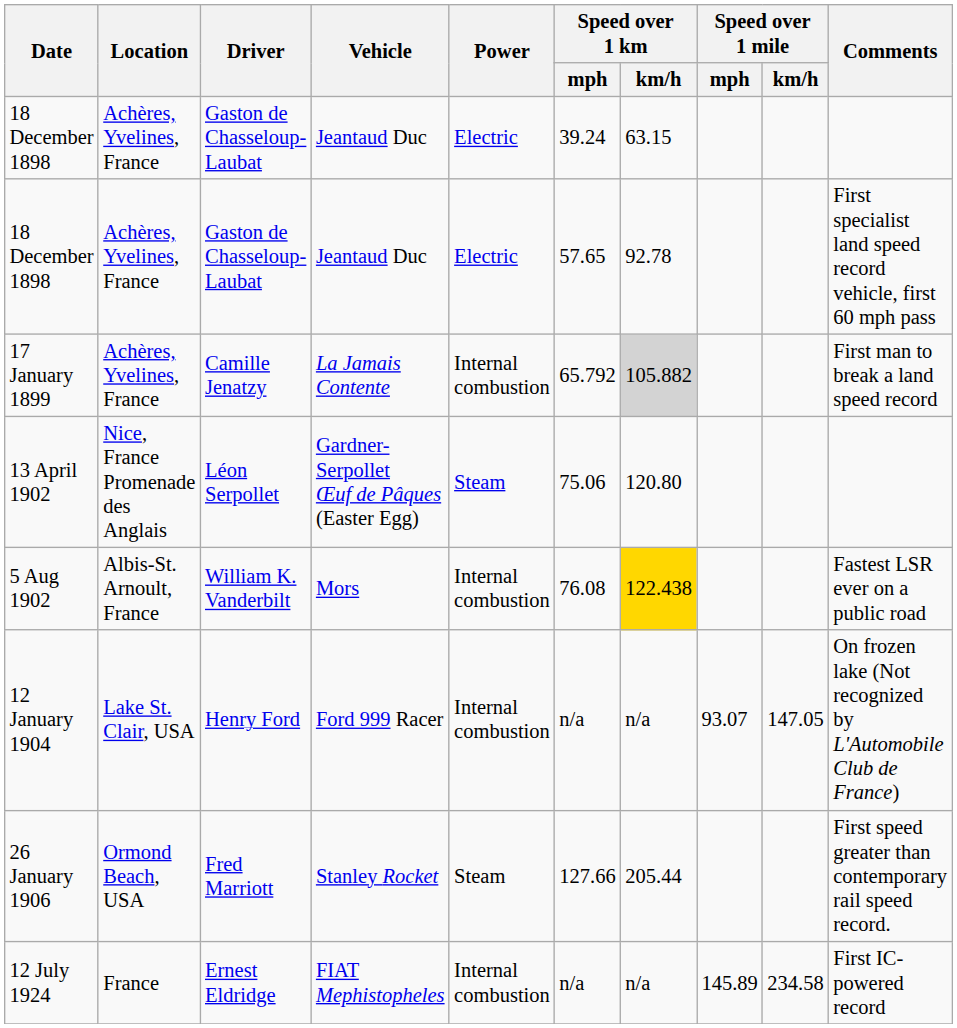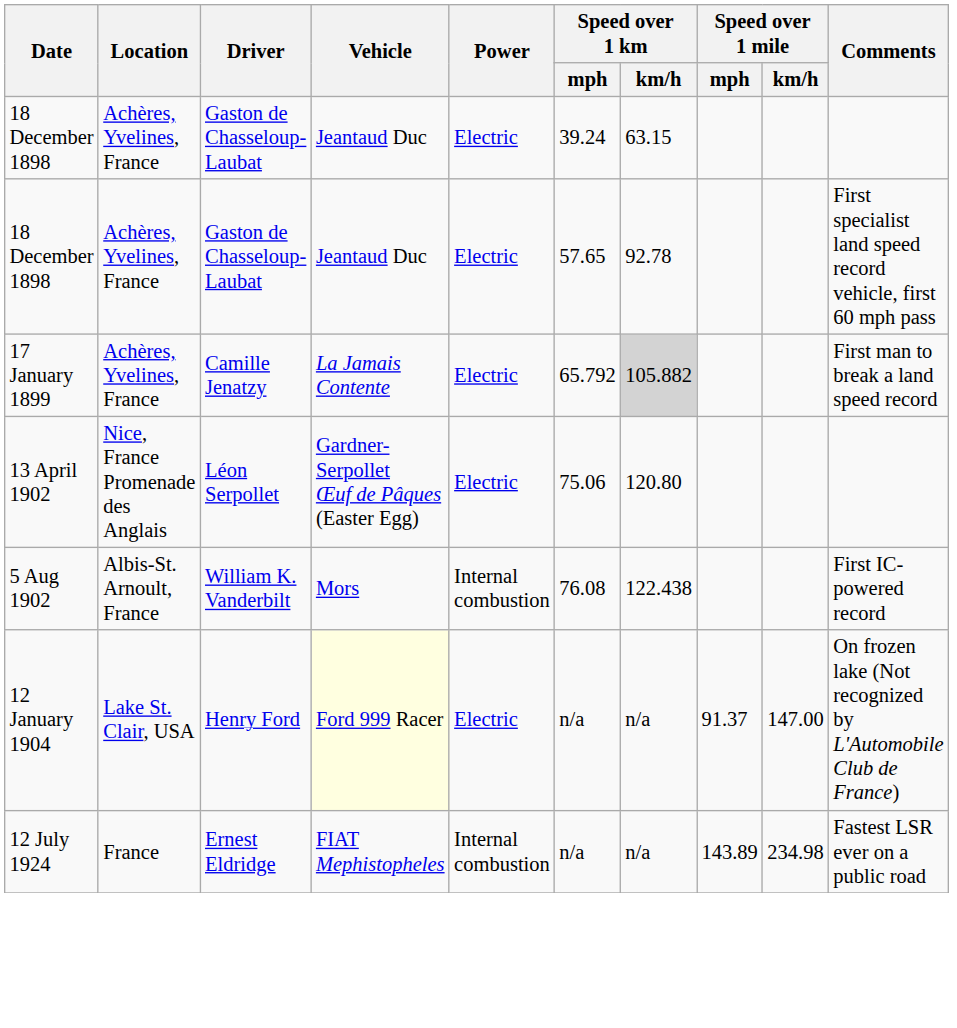 <table class="wikitable" style="clear: both; font-size:95%;">
 <tr>
 <th style="width:8%;" rowspan="2">Date</th>
 <th style="width:10%;" rowspan="2">Location</th>
 <th style="width:12%;" rowspan="2">Driver</th>
 <th style="width:12%;" rowspan="2">Vehicle</th>
 <th style="width:8%;" rowspan="2">Power</th>
 <th style="width:8%;" colspan="2">Speed over<br>1 km</th>
 <th style="width:7%;" colspan="2">Speed over<br>1 mile</th>
 <th style="width:11%;" rowspan="2">Comments</th>
 </tr>
 <tr>
 <th>mph</th>
 <th>km/h</th>
 <th>mph</th>
 <th>km/h</th>
 </tr>
 <tr>
 <td>18 December 1898</td>
 <td><a href='#'>Achères, Yvelines</a>, France</td>
 <td> <a href='#'>Gaston de Chasseloup-Laubat</a></td>
 <td><a href='#'>Jeantaud</a> Duc</td>
 <td><a href='#'>Electric</a></td>
 <td>39.24</td>
 <td>63.15</td>
 <td></td>
 <td></td>
 <td></td>
 </tr>
 <tr>
 <td>18 December 1898</td>
 <td><a href='#'>Achères, Yvelines</a>, France</td>
 <td> <a href='#'>Gaston de Chasseloup-Laubat</a></td>
 <td><a href='#'>Jeantaud</a> Duc</td>
 <td><a href='#'>Electric</a></td>
 <td>57.65</td>
 <td>92.78</td>
 <td></td>
 <td></td>
 <td>First specialist land speed record vehicle, first 60 mph pass</td>
 </tr>
 <tr>
 <td>17 January 1899</td>
 <td><a href='#'>Achères, Yvelines</a>, France</td>
 <td> <a href='#'>Camille Jenatzy</a></td>
 <td><em><a href='#'>La Jamais Contente</a></em></td>
-<td>Internal combustion</td>
+<td><a href='#'>Electric</a></td>
 <td>65.792</td>
 <td style="background: lightgrey;">105.882</td>
 <td></td>
 <td></td>
 <td>First man to break a land speed record</td>
 </tr>
 <tr>
 <td>13 April 1902</td>
 <td><a href='#'>Nice</a>, France<br>Promenade des Anglais</td>
 <td> <a href='#'>Léon Serpollet</a></td>
 <td><a href='#'>Gardner-Serpollet</a><br> <a href='#'><em>Œuf de Pâques</em></a> (Easter Egg)</td>
-<td><a href='#'>Steam</a></td>
+<td><a href='#'>Electric</a></td>
 <td>75.06</td>
 <td>120.80</td>
 <td></td>
 <td></td>
 <td></td>
 </tr>
 <tr>
 <td>5 Aug 1902</td>
 <td>Albis-St. Arnoult, France</td>
 <td> <a href='#'>William K. Vanderbilt</a></td>
 <td><a href='#'>Mors</a></td>
 <td>Internal combustion</td>
 <td>76.08</td>
-<td style="background: gold;">122.438</td>
+<td>122.438</td>
 <td></td>
 <td></td>
-<td>Fastest LSR ever on a public road</td>
+<td>First IC-powered record</td>
 </tr>
 <tr>
 <td>12 January 1904</td>
 <td><a href='#'>Lake St. Clair</a>, USA</td>
 <td> <a href='#'>Henry Ford</a></td>
-<td><a href='#'>Ford 999</a> Racer</td>
-<td>Internal combustion</td>
+<td style="background: lightyellow;"><a href='#'>Ford 999</a> Racer</td>
+<td><a href='#'>Electric</a></td>
 <td>n/a</td>
 <td>n/a</td>
-<td>93.07</td>
-<td>147.05</td>
+<td>91.37</td>
+<td>147.00</td>
 <td>On frozen lake (Not recognized by <em>L'Automobile Club de France</em>)</td>
-</tr>
-<tr>
-<td>26 January 1906</td>
-<td><a href='#'>Ormond Beach</a>, USA</td>
-<td> <a href='#'>Fred Marriott</a></td>
-<td><a href='#'>Stanley <em>Rocket</em></a></td>
-<td>Steam</td>
-<td>127.66</td>
-<td>205.44</td>
-<td></td>
-<td></td>
-<td>First speed greater than contemporary rail speed record.</td>
 </tr>
 <tr>
 <td>12 July 1924</td>
 <td>France</td>
 <td> <a href='#'>Ernest Eldridge</a></td>
 <td><a href='#'>FIAT</a> <a href='#'><em>Mephistopheles</em></a></td>
 <td>Internal combustion</td>
 <td>n/a</td>
 <td>n/a</td>
-<td>145.89</td>
-<td>234.58</td>
-<td>First IC-powered record</td>
+<td>143.89</td>
+<td>234.98</td>
+<td>Fastest LSR ever on a public road</td>
 </tr>
 </table>
